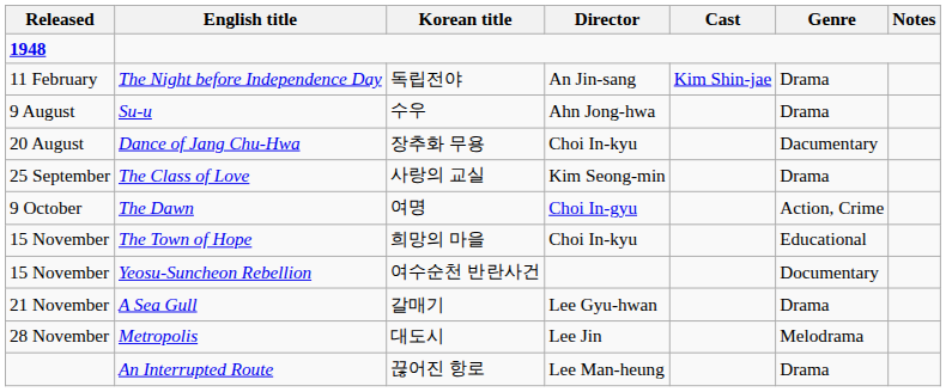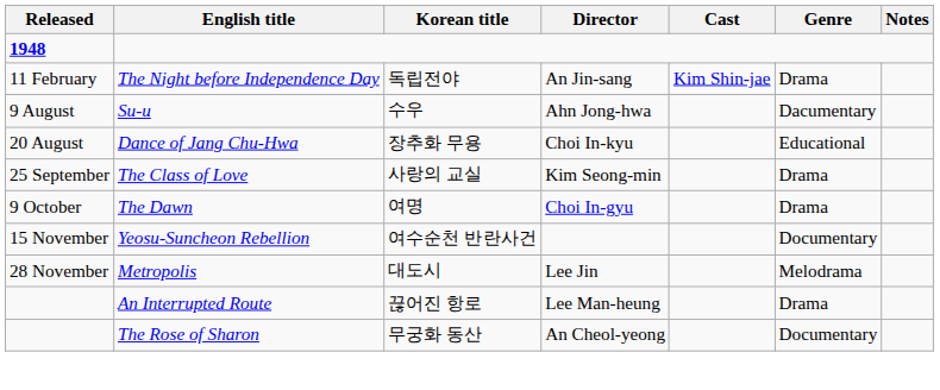 <table class="wikitable">
 <tr>
 <th>Released</th>
 <th>English title</th>
 <th>Korean title</th>
 <th>Director</th>
 <th>Cast</th>
 <th>Genre</th>
 <th>Notes</th>
 </tr>
 <tr>
 <td><strong><a href='#'>1948</a></strong></td>
 </tr>
 <tr>
 <td>11 February</td>
 <td><em><a href='#'>The Night before Independence Day</a></em></td>
 <td>독립전야</td>
 <td>An Jin-sang</td>
 <td><a href='#'>Kim Shin-jae</a></td>
 <td>Drama</td>
 <td></td>
 </tr>
 <tr>
 <td>9 August</td>
 <td><em><a href='#'>Su-u</a></em></td>
 <td>수우</td>
 <td>Ahn Jong-hwa</td>
 <td></td>
-<td>Drama</td>
+<td>Dacumentary</td>
 <td></td>
 </tr>
 <tr>
 <td>20 August</td>
 <td><em><a href='#'>Dance of Jang Chu-Hwa</a></em></td>
 <td>장추화 무용</td>
 <td>Choi In-kyu</td>
 <td></td>
-<td>Dacumentary</td>
+<td>Educational</td>
 <td></td>
 </tr>
 <tr>
 <td>25 September</td>
 <td><em><a href='#'>The Class of Love</a></em></td>
 <td>사랑의 교실</td>
 <td>Kim Seong-min</td>
 <td></td>
 <td>Drama</td>
 <td></td>
 </tr>
 <tr>
 <td>9 October</td>
 <td><em><a href='#'>The Dawn</a></em></td>
 <td>여명</td>
 <td><a href='#'>Choi In-gyu</a></td>
 <td></td>
-<td>Action, Crime</td>
-<td></td>
-</tr>
-<tr>
-<td>15 November</td>
-<td><em><a href='#'>The Town of Hope</a></em></td>
-<td>희망의 마을</td>
-<td>Choi In-kyu</td>
-<td></td>
-<td>Educational</td>
+<td>Drama</td>
 <td></td>
 </tr>
 <tr>
 <td>15 November</td>
 <td><em><a href='#'>Yeosu-Suncheon Rebellion</a></em></td>
 <td>여수순천 반란사건</td>
 <td></td>
 <td></td>
 <td>Documentary</td>
-<td></td>
-</tr>
-<tr>
-<td>21 November</td>
-<td><em><a href='#'>A Sea Gull</a></em></td>
-<td>갈매기</td>
-<td>Lee Gyu-hwan</td>
-<td></td>
-<td>Drama</td>
 <td></td>
 </tr>
 <tr>
 <td>28 November</td>
 <td><em><a href='#'>Metropolis</a></em></td>
 <td>대도시</td>
 <td>Lee Jin</td>
 <td></td>
 <td>Melodrama</td>
 <td></td>
 </tr>
 <tr>
 <td></td>
 <td><em><a href='#'>An Interrupted Route</a></em></td>
 <td>끊어진 항로</td>
 <td>Lee Man-heung</td>
 <td></td>
 <td>Drama</td>
 <td></td>
 </tr>
+<tr>
+<td></td>
+<td><em><a href='#'>The Rose of Sharon</a></em></td>
+<td>무궁화 동산</td>
+<td>An Cheol-yeong</td>
+<td></td>
+<td>Documentary</td>
+<td></td>
+</tr>
 </table>
